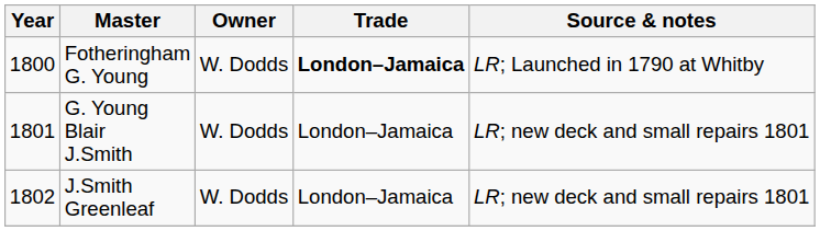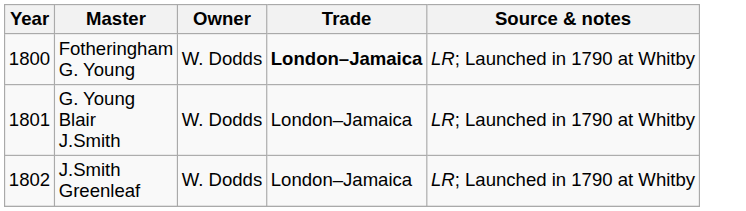 <table class="sortable wikitable">
 <tr>
 <th>Year</th>
 <th>Master</th>
 <th>Owner</th>
 <th>Trade</th>
 <th>Source & notes</th>
 </tr>
 <tr>
 <td>1800</td>
 <td>Fotheringham<br>G. Young</td>
 <td>W. Dodds</td>
 <td><strong>London–Jamaica</strong></td>
 <td><em>LR</em>; Launched in 1790 at Whitby</td>
 </tr>
 <tr>
 <td>1801</td>
 <td>G. Young<br>Blair<br>J.Smith</td>
 <td>W. Dodds</td>
 <td>London–Jamaica</td>
-<td><em>LR</em>; new deck and small repairs 1801</td>
+<td><em>LR</em>; Launched in 1790 at Whitby</td>
 </tr>
 <tr>
 <td>1802</td>
 <td>J.Smith<br>Greenleaf</td>
 <td>W. Dodds</td>
 <td>London–Jamaica</td>
-<td><em>LR</em>; new deck and small repairs 1801</td>
+<td><em>LR</em>; Launched in 1790 at Whitby</td>
 </tr>
 <tr>
 </tr>
 </table>
